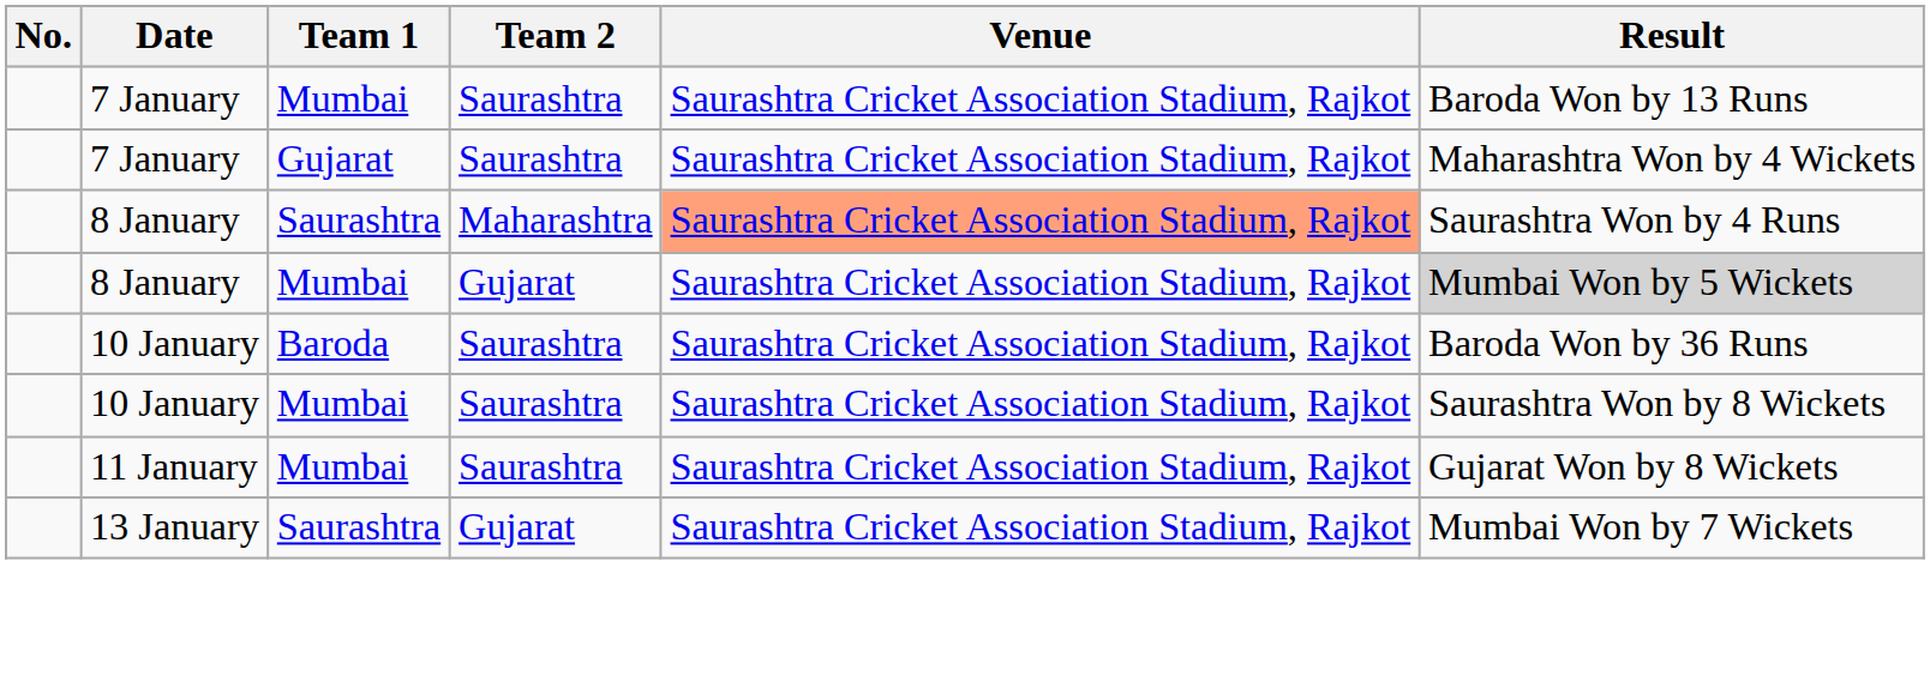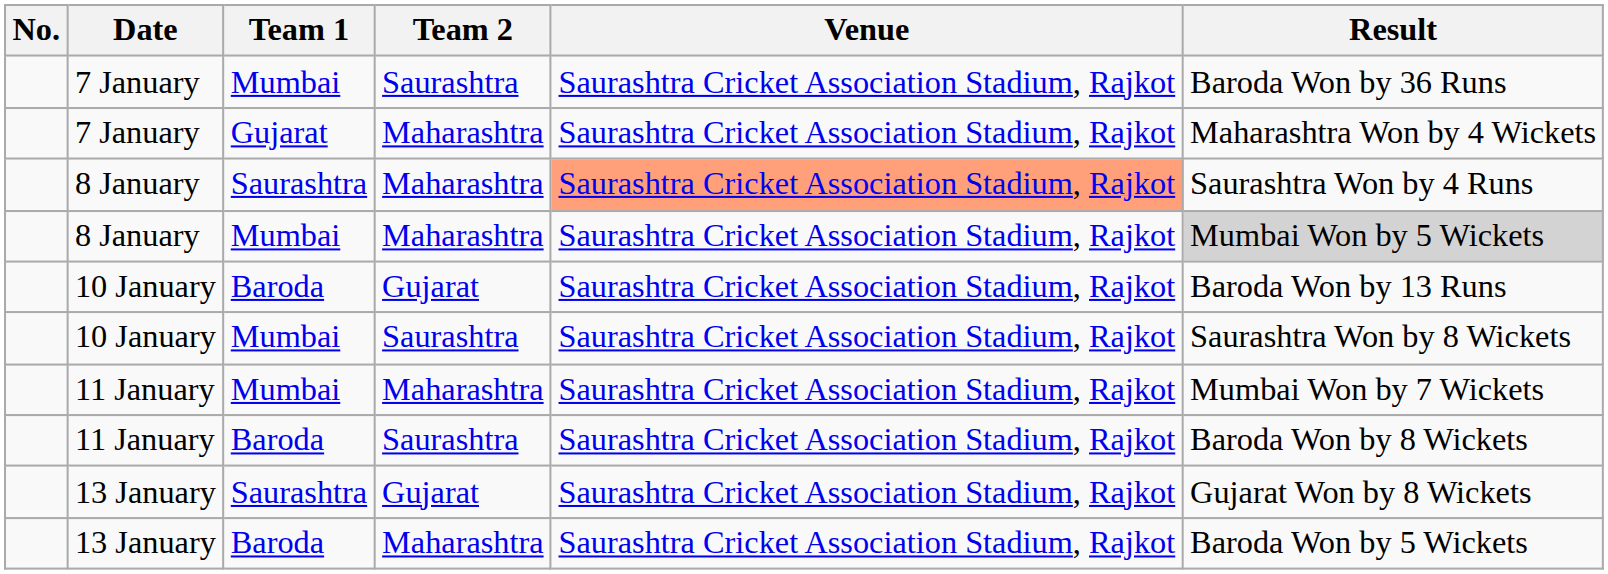 <table class="wikitable collapsible collapsed">
 <tr>
 <th>No.</th>
 <th>Date</th>
 <th>Team 1</th>
 <th>Team 2</th>
 <th>Venue</th>
 <th>Result</th>
 </tr>
 <tr>
 <td> </td>
 <td>7 January</td>
 <td><a href='#'>Mumbai</a></td>
 <td><a href='#'>Saurashtra</a></td>
 <td><a href='#'>Saurashtra Cricket Association Stadium</a>, <a href='#'>Rajkot</a></td>
-<td>Baroda Won by 13 Runs</td>
+<td>Baroda Won by 36 Runs</td>
 </tr>
 <tr>
 <td> </td>
 <td>7 January</td>
 <td><a href='#'>Gujarat</a></td>
-<td><a href='#'>Saurashtra</a></td>
+<td><a href='#'>Maharashtra</a></td>
 <td><a href='#'>Saurashtra Cricket Association Stadium</a>, <a href='#'>Rajkot</a></td>
 <td>Maharashtra Won by 4 Wickets</td>
 </tr>
 <tr>
 <td> </td>
 <td>8 January</td>
 <td><a href='#'>Saurashtra</a></td>
 <td><a href='#'>Maharashtra</a></td>
 <td style="background: lightsalmon;"><a href='#'>Saurashtra Cricket Association Stadium</a>, <a href='#'>Rajkot</a></td>
 <td>Saurashtra Won by 4 Runs</td>
 </tr>
 <tr>
 <td> </td>
 <td>8 January</td>
 <td><a href='#'>Mumbai</a></td>
-<td><a href='#'>Gujarat</a></td>
+<td><a href='#'>Maharashtra</a></td>
 <td><a href='#'>Saurashtra Cricket Association Stadium</a>, <a href='#'>Rajkot</a></td>
 <td style="background: lightgrey;">Mumbai Won by 5 Wickets</td>
 </tr>
 <tr>
 <td> </td>
 <td>10 January</td>
 <td><a href='#'>Baroda</a></td>
-<td><a href='#'>Saurashtra</a></td>
+<td><a href='#'>Gujarat</a></td>
 <td><a href='#'>Saurashtra Cricket Association Stadium</a>, <a href='#'>Rajkot</a></td>
-<td>Baroda Won by 36 Runs</td>
+<td>Baroda Won by 13 Runs</td>
 </tr>
 <tr>
 <td> </td>
 <td>10 January</td>
 <td><a href='#'>Mumbai</a></td>
 <td><a href='#'>Saurashtra</a></td>
 <td><a href='#'>Saurashtra Cricket Association Stadium</a>, <a href='#'>Rajkot</a></td>
 <td>Saurashtra Won by 8 Wickets</td>
 </tr>
 <tr>
 <td> </td>
 <td>11 January</td>
 <td><a href='#'>Mumbai</a></td>
+<td><a href='#'>Maharashtra</a></td>
+<td><a href='#'>Saurashtra Cricket Association Stadium</a>, <a href='#'>Rajkot</a></td>
+<td>Mumbai Won by 7 Wickets</td>
+</tr>
+<tr>
+<td> </td>
+<td>11 January</td>
+<td><a href='#'>Baroda</a></td>
 <td><a href='#'>Saurashtra</a></td>
 <td><a href='#'>Saurashtra Cricket Association Stadium</a>, <a href='#'>Rajkot</a></td>
-<td>Gujarat Won by 8 Wickets</td>
+<td>Baroda Won by 8 Wickets</td>
 </tr>
 <tr>
 <td> </td>
 <td>13 January</td>
 <td><a href='#'>Saurashtra</a></td>
 <td><a href='#'>Gujarat</a></td>
 <td><a href='#'>Saurashtra Cricket Association Stadium</a>, <a href='#'>Rajkot</a></td>
-<td>Mumbai Won by 7 Wickets</td>
+<td>Gujarat Won by 8 Wickets</td>
+</tr>
+<tr>
+<td> </td>
+<td>13 January</td>
+<td><a href='#'>Baroda</a></td>
+<td><a href='#'>Maharashtra</a></td>
+<td><a href='#'>Saurashtra Cricket Association Stadium</a>, <a href='#'>Rajkot</a></td>
+<td>Baroda Won by 5 Wickets</td>
 </tr>
 </table>
